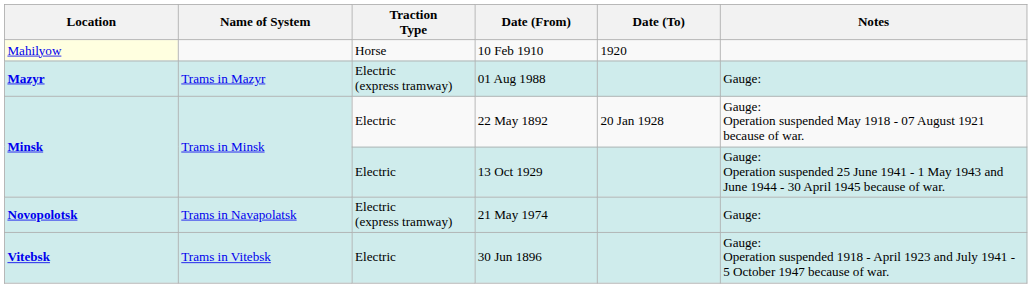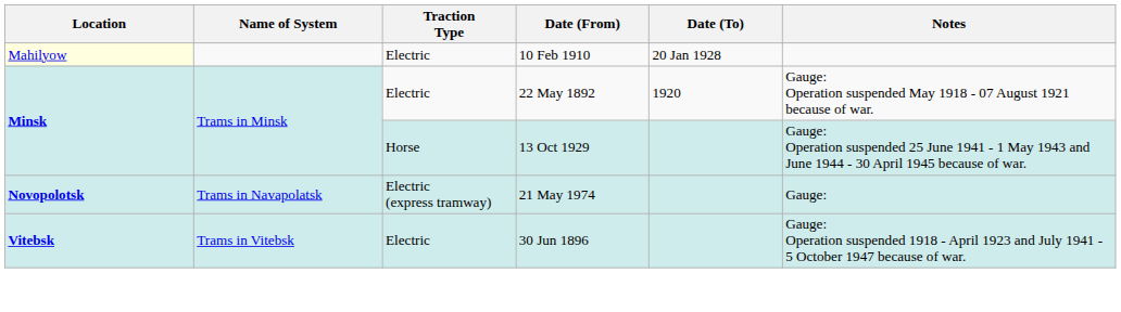 <table class="wikitable sortable">
 <tr>
 <th width=17%>Location</th>
 <th width=17%>Name of System</th>
 <th width=12%>Traction<br>Type</th>
 <th width=12%>Date (From)</th>
 <th width=12%>Date (To)</th>
 <th width=30%>Notes</th>
 </tr>
 <tr>
 <td style="background: lightyellow;"><a href='#'>Mahilyow</a></td>
 <td></td>
-<td>Horse</td>
+<td>Electric</td>
 <td>10 Feb 1910</td>
-<td>1920</td>
+<td>20 Jan 1928</td>
 <td> </td>
-</tr>
-<tr style="background:#CFECEC">
-<td><strong><a href='#'>Mazyr</a></strong></td>
-<td><a href='#'>Trams in Mazyr</a></td>
-<td>Electric<br>(express tramway)</td>
-<td>01 Aug 1988</td>
-<td> </td>
-<td>Gauge: </td>
 </tr>
 <tr>
 <td style="background:#CFECEC" rowspan="2"><strong><a href='#'>Minsk</a></strong></td>
 <td style="background:#CFECEC" rowspan="2"><a href='#'>Trams in Minsk</a></td>
 <td>Electric</td>
 <td>22 May 1892</td>
-<td>20 Jan 1928</td>
+<td>1920</td>
 <td>Gauge: <br>Operation suspended May 1918 - 07 August 1921 because of war.</td>
 </tr>
 <tr style="background:#CFECEC">
-<td>Electric</td>
+<td>Horse</td>
 <td>13 Oct 1929</td>
 <td> </td>
 <td>Gauge: <br>Operation suspended 25 June 1941 - 1 May 1943 and June 1944 - 30 April 1945 because of war.</td>
 </tr>
 <tr style="background:#CFECEC">
 <td><strong><a href='#'>Novopolotsk</a></strong></td>
 <td><a href='#'>Trams in Navapolatsk</a></td>
 <td>Electric<br>(express tramway)</td>
 <td>21 May 1974</td>
 <td> </td>
 <td>Gauge: </td>
 </tr>
 <tr style="background:#CFECEC">
 <td><strong><a href='#'>Vitebsk</a></strong></td>
 <td><a href='#'>Trams in Vitebsk</a></td>
 <td>Electric</td>
 <td>30 Jun 1896</td>
 <td> </td>
 <td>Gauge: <br>Operation suspended 1918 - April 1923 and July 1941 - 5 October 1947 because of war.</td>
 </tr>
 </table>
